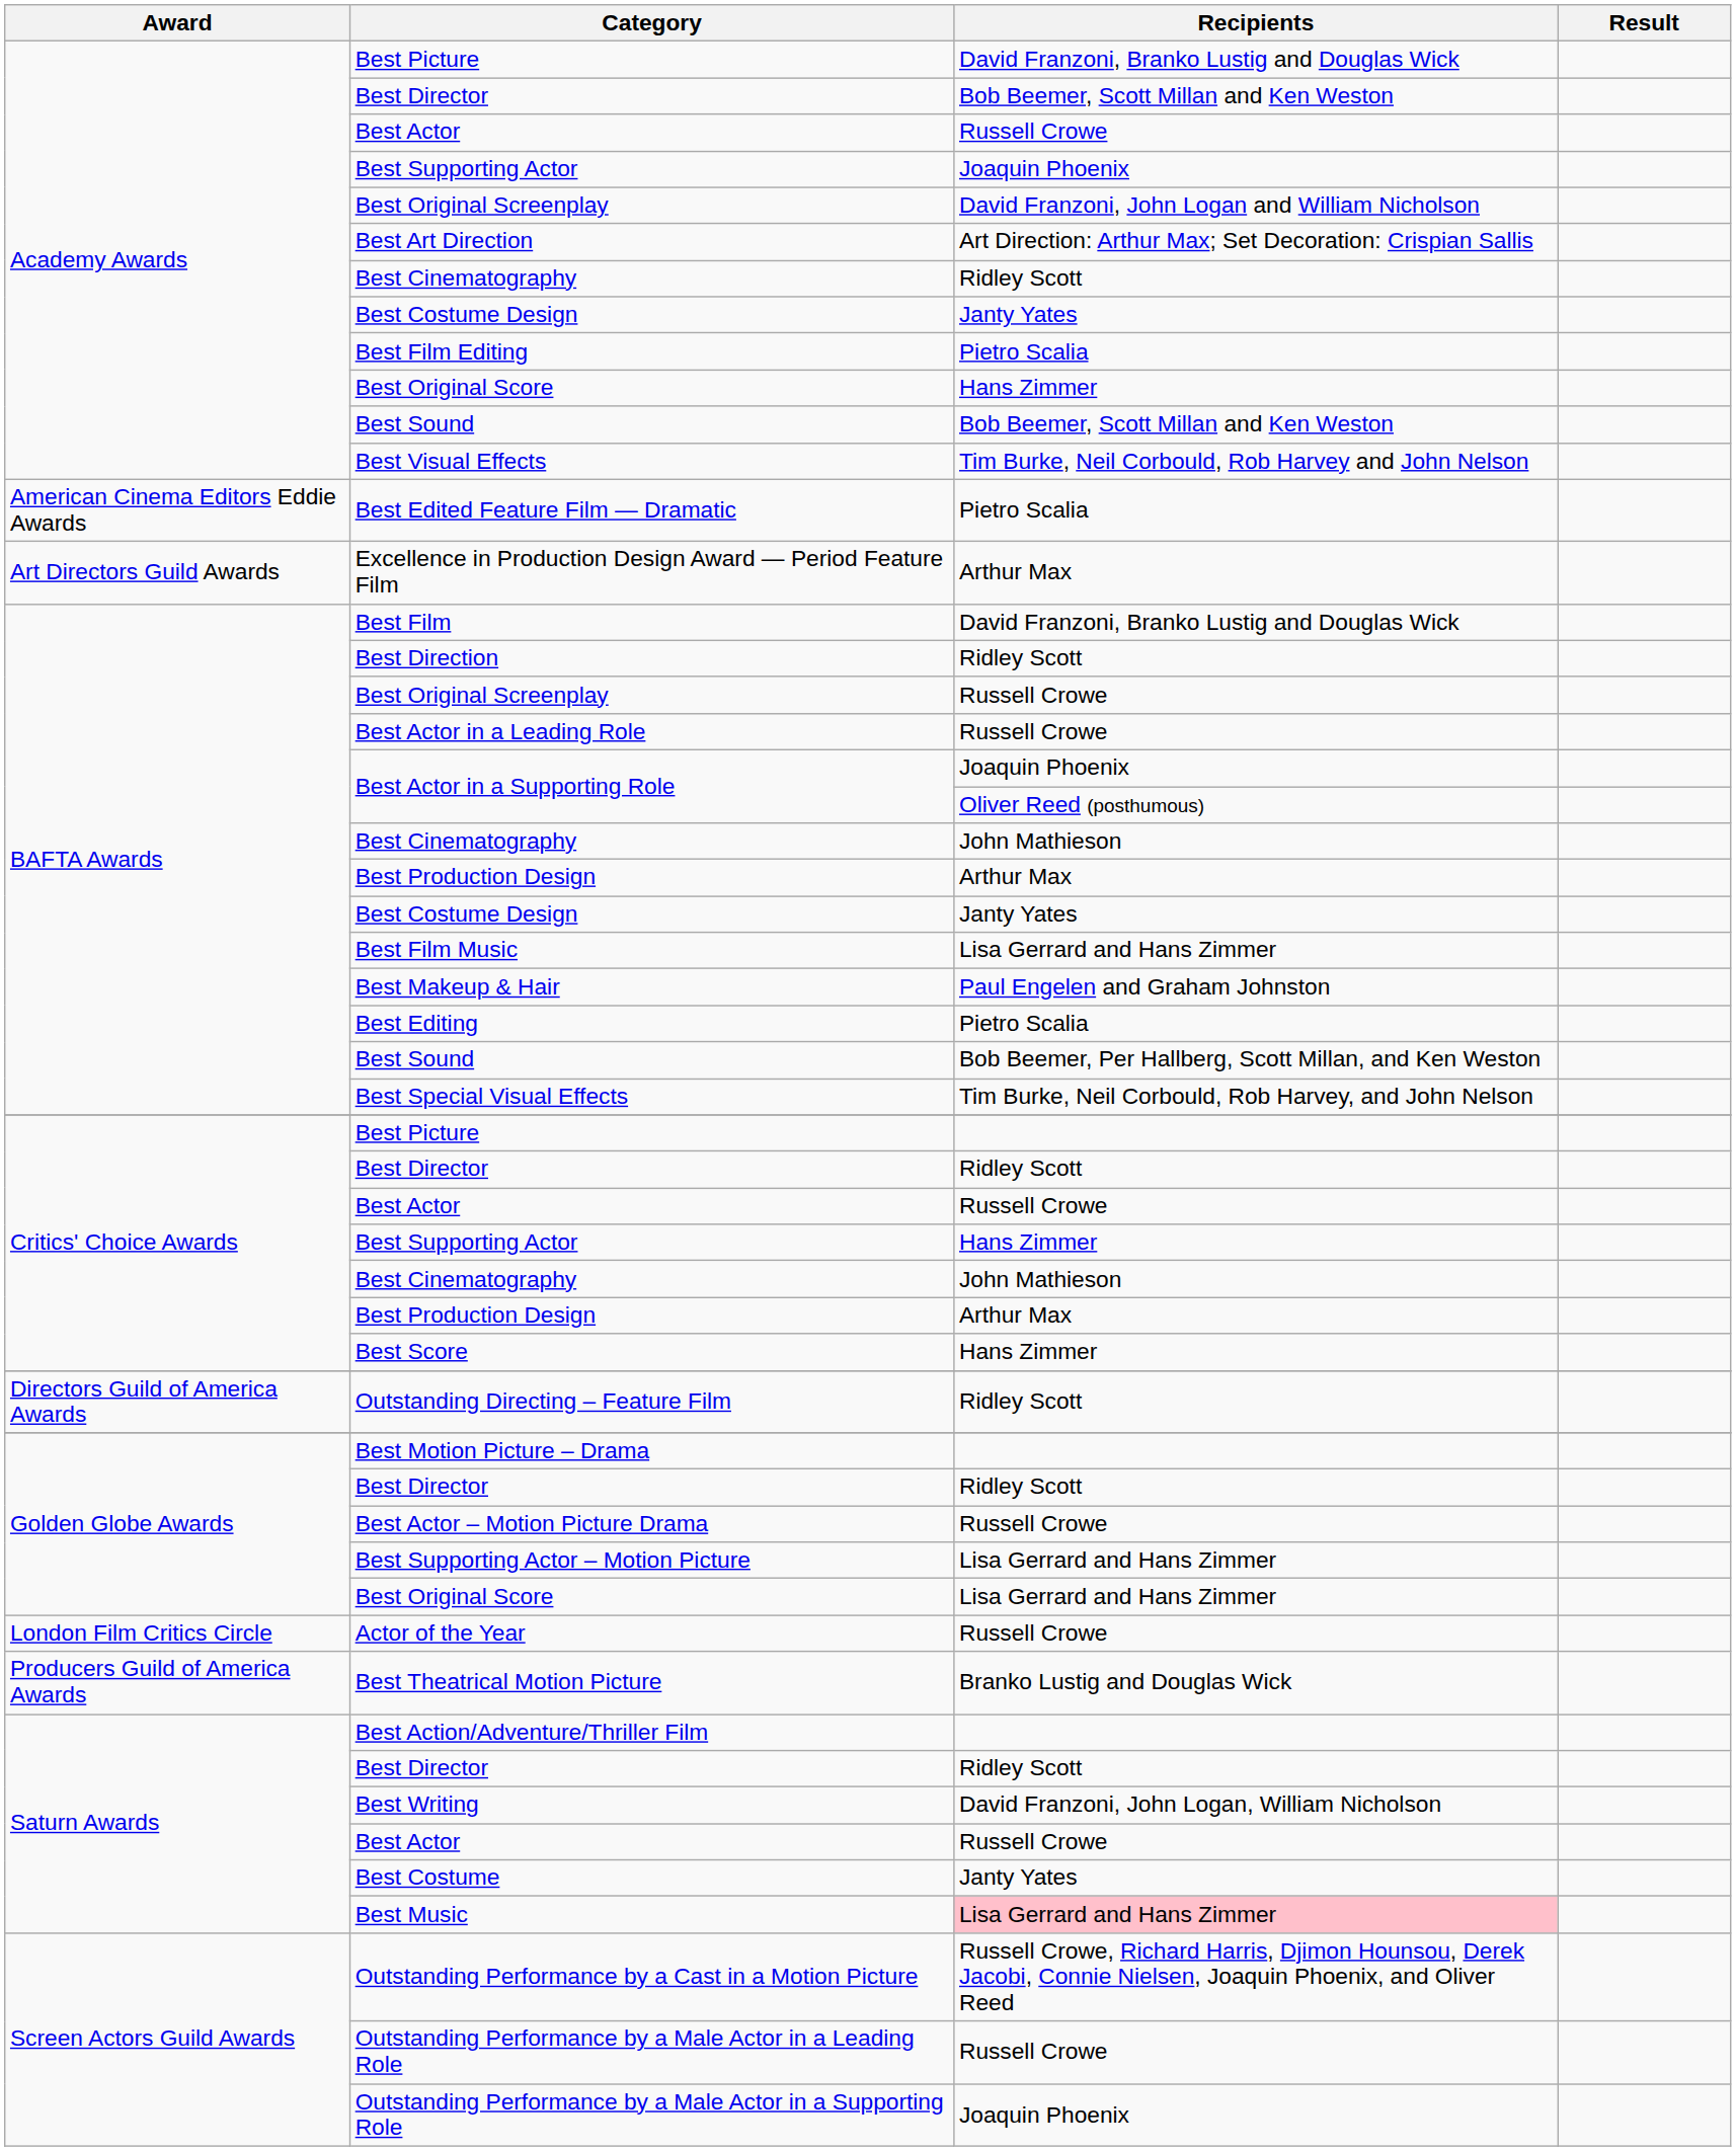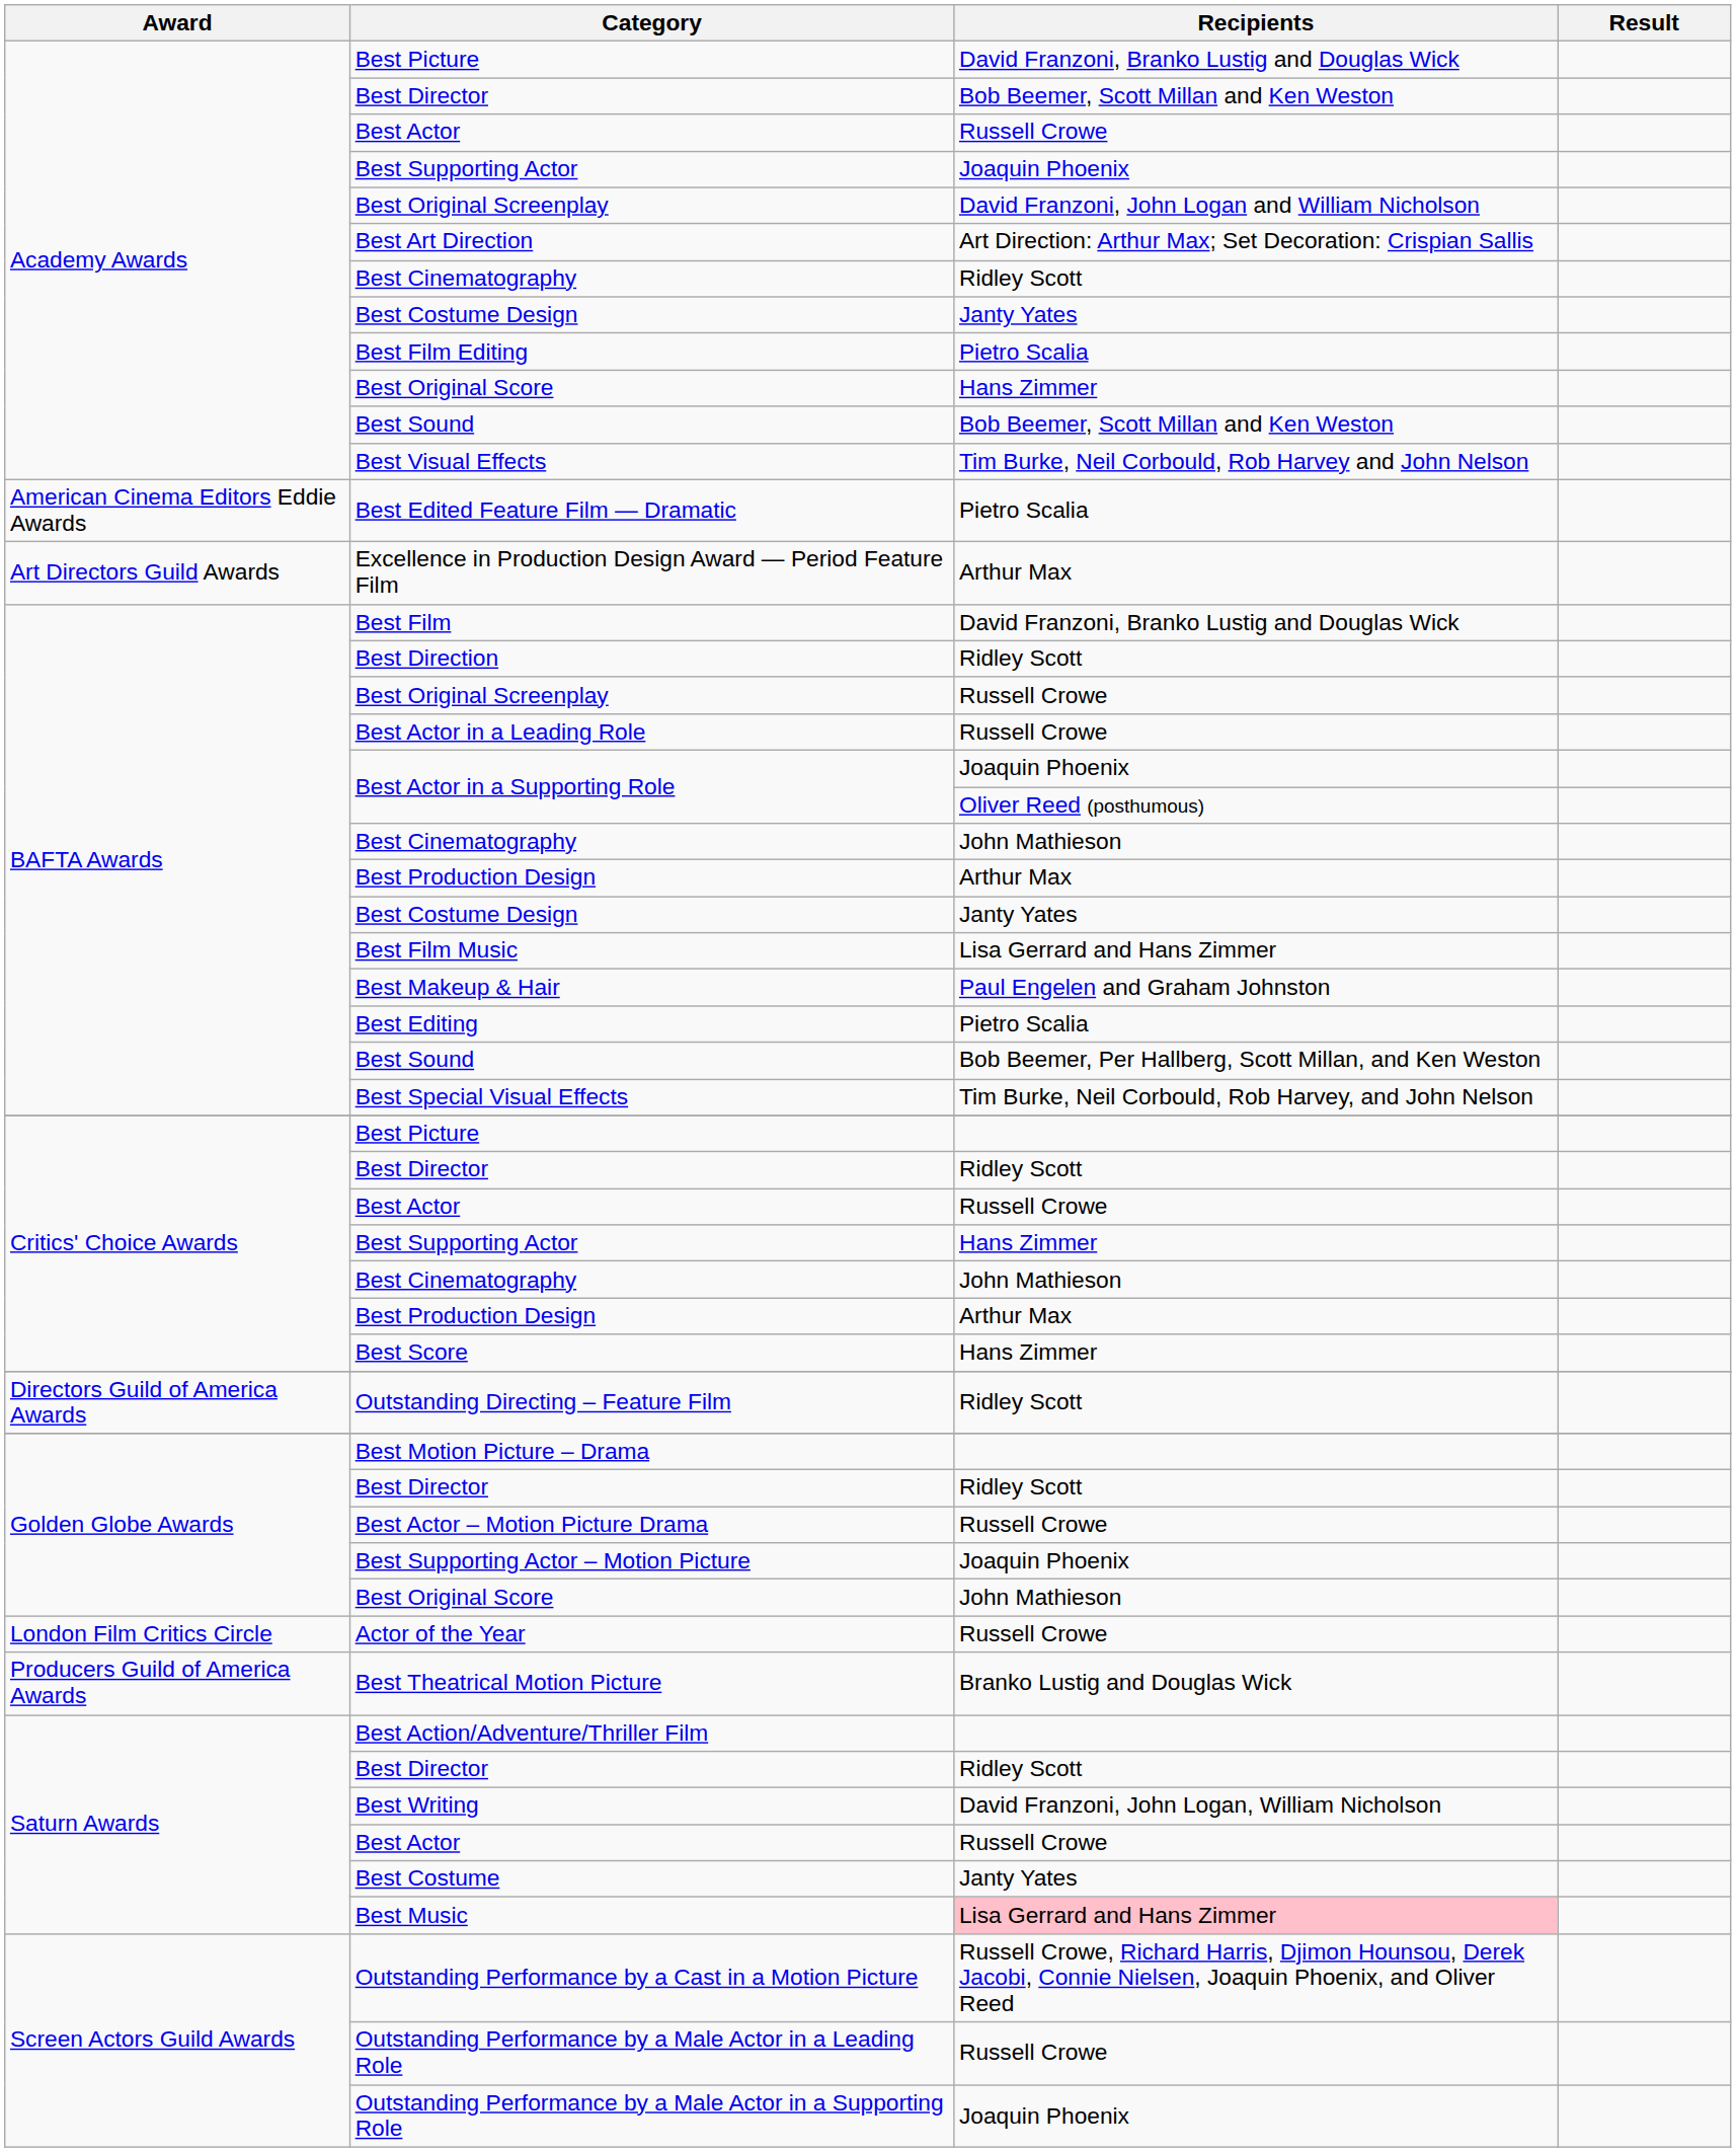 <table class="wikitable sortable" width="95%" cellpadding="5">
 <tr>
 <th width="20%">Award</th>
 <th width="35%">Category</th>
 <th width="35%">Recipients</th>
 <th width="10%">Result</th>
 </tr>
 <tr>
 <td rowspan="12"><a href='#'>Academy Awards</a></td>
 <td><a href='#'>Best Picture</a></td>
 <td><a href='#'>David Franzoni</a>, <a href='#'>Branko Lustig</a> and <a href='#'>Douglas Wick</a></td>
 <td></td>
 </tr>
 <tr>
 <td><a href='#'>Best Director</a></td>
 <td><a href='#'>Bob Beemer</a>, <a href='#'>Scott Millan</a> and <a href='#'>Ken Weston</a></td>
 <td></td>
 </tr>
 <tr>
 <td><a href='#'>Best Actor</a></td>
 <td><a href='#'>Russell Crowe</a></td>
 <td></td>
 </tr>
 <tr>
 <td><a href='#'>Best Supporting Actor</a></td>
 <td><a href='#'>Joaquin Phoenix</a></td>
 <td></td>
 </tr>
 <tr>
 <td><a href='#'>Best Original Screenplay</a></td>
 <td><a href='#'>David Franzoni</a>, <a href='#'>John Logan</a> and <a href='#'>William Nicholson</a></td>
 <td></td>
 </tr>
 <tr>
 <td><a href='#'>Best Art Direction</a></td>
 <td>Art Direction: <a href='#'>Arthur Max</a>; Set Decoration: <a href='#'>Crispian Sallis</a></td>
 <td></td>
 </tr>
 <tr>
 <td><a href='#'>Best Cinematography</a></td>
 <td>Ridley Scott</td>
 <td></td>
 </tr>
 <tr>
 <td><a href='#'>Best Costume Design</a></td>
 <td><a href='#'>Janty Yates</a></td>
 <td></td>
 </tr>
 <tr>
 <td><a href='#'>Best Film Editing</a></td>
 <td><a href='#'>Pietro Scalia</a></td>
 <td></td>
 </tr>
 <tr>
 <td><a href='#'>Best Original Score</a></td>
 <td><a href='#'>Hans Zimmer</a></td>
 <td></td>
 </tr>
 <tr>
 <td><a href='#'>Best Sound</a></td>
 <td><a href='#'>Bob Beemer</a>, <a href='#'>Scott Millan</a> and <a href='#'>Ken Weston</a></td>
 <td></td>
 </tr>
 <tr>
 <td><a href='#'>Best Visual Effects</a></td>
 <td><a href='#'>Tim Burke</a>, <a href='#'>Neil Corbould</a>, <a href='#'>Rob Harvey</a> and <a href='#'>John Nelson</a></td>
 <td></td>
 </tr>
 <tr>
 <td><a href='#'>American Cinema Editors</a> Eddie Awards</td>
 <td><a href='#'>Best Edited Feature Film — Dramatic</a></td>
 <td>Pietro Scalia</td>
 <td></td>
 </tr>
 <tr>
 <td><a href='#'>Art Directors Guild</a> Awards</td>
 <td>Excellence in Production Design Award — Period Feature Film</td>
 <td>Arthur Max</td>
 <td></td>
 </tr>
 <tr>
 <td rowspan="14"><a href='#'>BAFTA Awards</a></td>
 <td><a href='#'>Best Film</a></td>
 <td>David Franzoni, Branko Lustig and Douglas Wick</td>
 <td></td>
 </tr>
 <tr>
 <td><a href='#'>Best Direction</a></td>
 <td>Ridley Scott</td>
 <td></td>
 </tr>
 <tr>
 <td><a href='#'>Best Original Screenplay</a></td>
 <td>Russell Crowe</td>
 <td></td>
 </tr>
 <tr>
 <td><a href='#'>Best Actor in a Leading Role</a></td>
 <td>Russell Crowe</td>
 <td></td>
 </tr>
 <tr>
 <td rowspan="2"><a href='#'>Best Actor in a Supporting Role</a></td>
 <td>Joaquin Phoenix</td>
 <td></td>
 </tr>
 <tr>
 <td><a href='#'>Oliver Reed</a> <small>(posthumous)</small></td>
 <td></td>
 </tr>
 <tr>
 <td><a href='#'>Best Cinematography</a></td>
 <td>John Mathieson</td>
 <td></td>
 </tr>
 <tr>
 <td><a href='#'>Best Production Design</a></td>
 <td>Arthur Max</td>
 <td></td>
 </tr>
 <tr>
 <td><a href='#'>Best Costume Design</a></td>
 <td>Janty Yates</td>
 <td></td>
 </tr>
 <tr>
 <td><a href='#'>Best Film Music</a></td>
 <td>Lisa Gerrard and Hans Zimmer</td>
 <td></td>
 </tr>
 <tr>
 <td><a href='#'>Best Makeup & Hair</a></td>
 <td><a href='#'>Paul Engelen</a> and Graham Johnston</td>
 <td></td>
 </tr>
 <tr>
 <td><a href='#'>Best Editing</a></td>
 <td>Pietro Scalia</td>
 <td></td>
 </tr>
 <tr>
 <td><a href='#'>Best Sound</a></td>
 <td>Bob Beemer, Per Hallberg, Scott Millan, and Ken Weston</td>
 <td></td>
 </tr>
 <tr>
 <td><a href='#'>Best Special Visual Effects</a></td>
 <td>Tim Burke, Neil Corbould, Rob Harvey, and John Nelson</td>
 <td></td>
 </tr>
 <tr>
 </tr>
 <tr>
 <td rowspan="7"><a href='#'>Critics' Choice Awards</a></td>
 <td><a href='#'>Best Picture</a></td>
 <td></td>
 <td></td>
 </tr>
 <tr>
 <td><a href='#'>Best Director</a></td>
 <td>Ridley Scott</td>
 <td></td>
 </tr>
 <tr>
 <td><a href='#'>Best Actor</a></td>
 <td>Russell Crowe</td>
 <td></td>
 </tr>
 <tr>
 <td><a href='#'>Best Supporting Actor</a></td>
 <td><a href='#'>Hans Zimmer</a></td>
 <td></td>
 </tr>
 <tr>
 <td><a href='#'>Best Cinematography</a></td>
 <td>John Mathieson</td>
 <td></td>
 </tr>
 <tr>
 <td><a href='#'>Best Production Design</a></td>
 <td>Arthur Max</td>
 <td></td>
 </tr>
 <tr>
 <td><a href='#'>Best Score</a></td>
 <td>Hans Zimmer</td>
 <td></td>
 </tr>
 <tr>
 </tr>
 <tr>
 <td rowspan="1"><a href='#'>Directors Guild of America Awards</a></td>
 <td><a href='#'>Outstanding Directing – Feature Film</a></td>
 <td>Ridley Scott</td>
 <td></td>
 </tr>
 <tr>
 </tr>
 <tr>
 <td rowspan="5"><a href='#'>Golden Globe Awards</a></td>
 <td><a href='#'>Best Motion Picture – Drama</a></td>
 <td></td>
 <td></td>
 </tr>
 <tr>
 <td><a href='#'>Best Director</a></td>
 <td>Ridley Scott</td>
 <td></td>
 </tr>
 <tr>
 <td><a href='#'>Best Actor – Motion Picture Drama</a></td>
 <td>Russell Crowe</td>
 <td></td>
 </tr>
 <tr>
 <td><a href='#'>Best Supporting Actor – Motion Picture</a></td>
-<td>Lisa Gerrard and Hans Zimmer</td>
+<td>Joaquin Phoenix</td>
 <td></td>
 </tr>
 <tr>
 <td><a href='#'>Best Original Score</a></td>
-<td>Lisa Gerrard and Hans Zimmer</td>
+<td>John Mathieson</td>
 <td></td>
 </tr>
 <tr>
 <td><a href='#'>London Film Critics Circle</a></td>
 <td><a href='#'>Actor of the Year</a></td>
 <td>Russell Crowe</td>
 <td></td>
 </tr>
 <tr>
 <td rowspan="1"><a href='#'>Producers Guild of America Awards</a></td>
 <td><a href='#'>Best Theatrical Motion Picture</a></td>
 <td>Branko Lustig and Douglas Wick</td>
 <td></td>
 </tr>
 <tr>
 <td rowspan="6"><a href='#'>Saturn Awards</a></td>
 <td><a href='#'>Best Action/Adventure/Thriller Film</a></td>
 <td></td>
 <td></td>
 </tr>
 <tr>
 <td><a href='#'>Best Director</a></td>
 <td>Ridley Scott</td>
 <td></td>
 </tr>
 <tr>
 <td><a href='#'>Best Writing</a></td>
 <td>David Franzoni, John Logan, William Nicholson</td>
 <td></td>
 </tr>
 <tr>
 <td><a href='#'>Best Actor</a></td>
 <td>Russell Crowe</td>
 <td></td>
 </tr>
 <tr>
 <td><a href='#'>Best Costume</a></td>
 <td>Janty Yates</td>
 <td></td>
 </tr>
 <tr>
 <td><a href='#'>Best Music</a></td>
 <td style="background: pink;">Lisa Gerrard and Hans Zimmer</td>
 <td></td>
 </tr>
 <tr>
 <td rowspan="3"><a href='#'>Screen Actors Guild Awards</a></td>
 <td><a href='#'>Outstanding Performance by a Cast in a Motion Picture</a></td>
 <td>Russell Crowe, <a href='#'>Richard Harris</a>, <a href='#'>Djimon Hounsou</a>, <a href='#'>Derek Jacobi</a>, <a href='#'>Connie Nielsen</a>, Joaquin Phoenix, and Oliver Reed</td>
 <td></td>
 </tr>
 <tr>
 <td><a href='#'>Outstanding Performance by a Male Actor in a Leading Role</a></td>
 <td>Russell Crowe</td>
 <td></td>
 </tr>
 <tr>
 <td><a href='#'>Outstanding Performance by a Male Actor in a Supporting Role</a></td>
 <td>Joaquin Phoenix</td>
 <td></td>
 </tr>
 </table>
